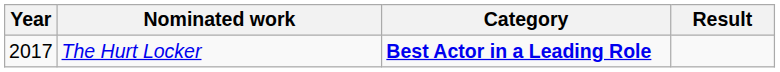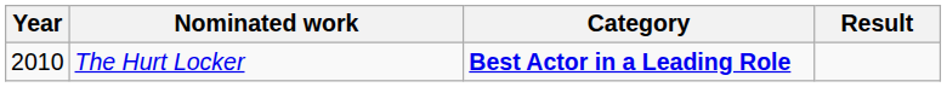 <table class="wikitable sortable" width="50%">
 <tr>
 <th width="1%">Year</th>
 <th width="45%">Nominated work</th>
 <th width="40%">Category</th>
 <th width="14%">Result</th>
 </tr>
 <tr>
-<td>2017</td>
+<td>2010</td>
 <td><em><a href='#'>The Hurt Locker</a></em></td>
 <td><strong><a href='#'>Best Actor in a Leading Role</a></strong></td>
 <td></td>
 </tr>
 </table>
